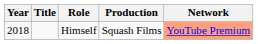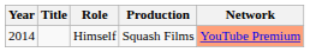 <table class="wikitable plainrowheaders">
 <tr>
 <th>Year</th>
 <th>Title</th>
 <th>Role</th>
 <th>Production</th>
 <th>Network</th>
 </tr>
 <tr>
-<td>2018</td>
+<td>2014</td>
 <td><strong></strong></td>
 <td>Himself</td>
 <td>Squash Films</td>
 <td style="background: lightsalmon;"><a href='#'>YouTube Premium</a></td>
 </tr>
 </table>
